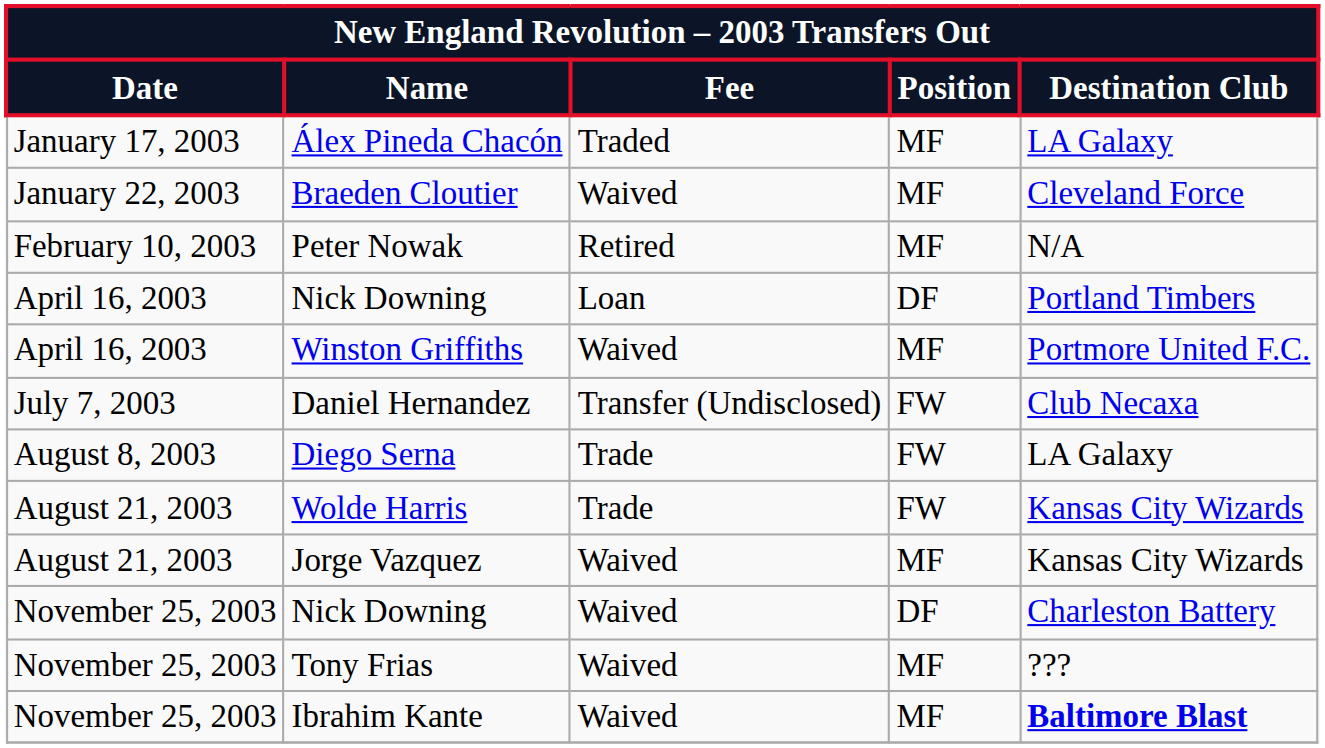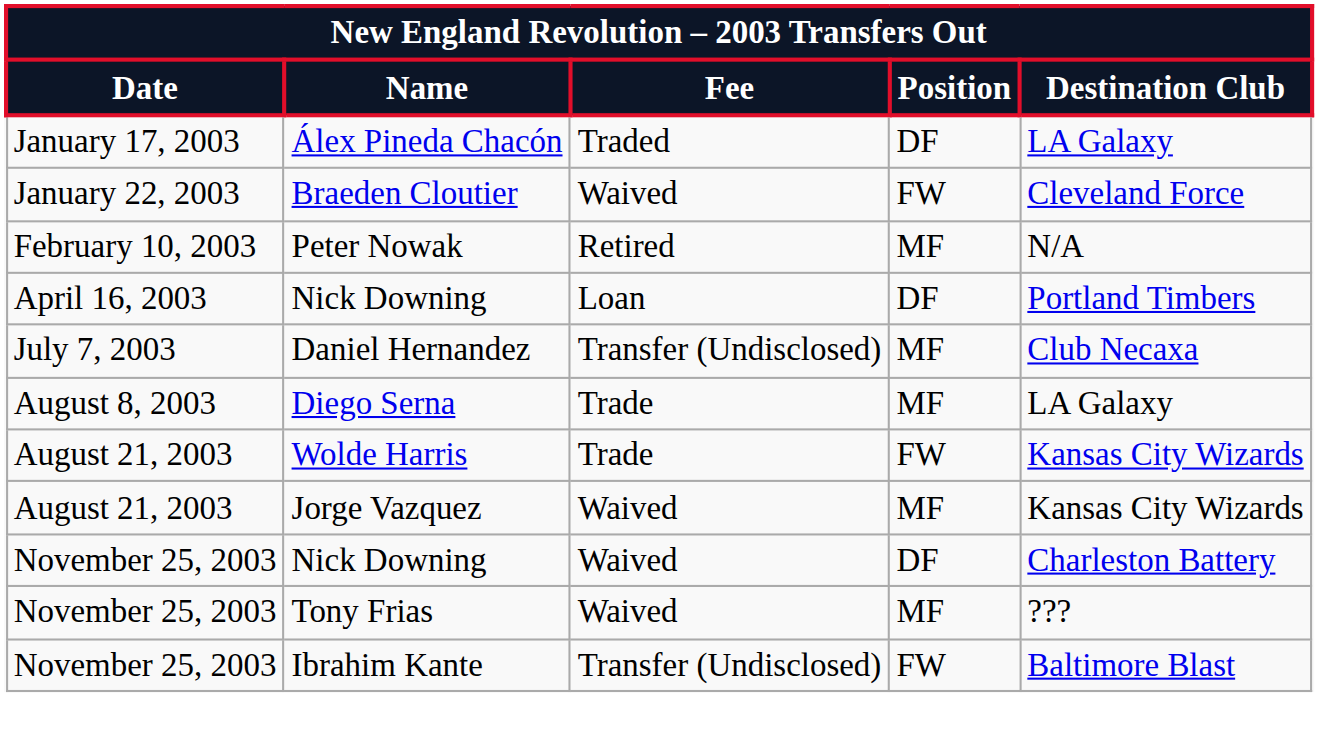 <table class="wikitable">
 <tr>
 <th colspan="5" style="background:#0c1527; color:#fff; border:2px solid #e20e2a; text-align: center; font-weight:bold;">New England Revolution – 2003 Transfers Out</th>
 </tr>
 <tr>
 <th style="background:#0c1527; color:#fff; border:2px solid #e20e2a;" scope="col">Date</th>
 <th style="background:#0c1527; color:#fff; border:2px solid #e20e2a;" scope="col">Name</th>
 <th style="background:#0c1527; color:#fff; border:2px solid #e20e2a;" scope="col">Fee</th>
 <th style="background:#0c1527; color:#fff; border:2px solid #e20e2a;" scope="col">Position</th>
 <th style="background:#0c1527; color:#fff; border:2px solid #e20e2a;" scope="col">Destination Club</th>
 </tr>
 <tr>
 <td>January 17, 2003</td>
 <td><a href='#'>Álex Pineda Chacón</a></td>
 <td>Traded</td>
-<td>MF</td>
+<td>DF</td>
 <td> <a href='#'>LA Galaxy</a></td>
 </tr>
 <tr>
 <td>January 22, 2003</td>
 <td><a href='#'>Braeden Cloutier</a></td>
 <td>Waived</td>
-<td>MF</td>
+<td>FW</td>
 <td> <a href='#'>Cleveland Force</a></td>
 </tr>
 <tr>
 <td>February 10, 2003</td>
 <td>Peter Nowak</td>
 <td>Retired </td>
 <td>MF</td>
 <td>N/A</td>
 </tr>
 <tr>
 <td>April 16, 2003</td>
 <td>Nick Downing</td>
 <td>Loan</td>
 <td>DF</td>
 <td> <a href='#'>Portland Timbers</a></td>
 </tr>
 <tr>
-<td>April 16, 2003</td>
-<td><a href='#'>Winston Griffiths</a></td>
-<td>Waived</td>
-<td>MF</td>
-<td> <a href='#'>Portmore United F.C.</a></td>
-</tr>
-<tr>
 <td>July 7, 2003</td>
 <td>Daniel Hernandez</td>
 <td>Transfer (Undisclosed)</td>
-<td>FW</td>
+<td>MF</td>
 <td> <a href='#'>Club Necaxa</a></td>
 </tr>
 <tr>
 <td>August 8, 2003</td>
 <td><a href='#'>Diego Serna</a></td>
 <td>Trade </td>
-<td>FW</td>
+<td>MF</td>
 <td> LA Galaxy</td>
 </tr>
 <tr>
 <td>August 21, 2003</td>
 <td><a href='#'>Wolde Harris</a></td>
 <td>Trade</td>
 <td>FW</td>
 <td> <a href='#'>Kansas City Wizards</a></td>
 </tr>
 <tr>
 <td>August 21, 2003</td>
 <td>Jorge Vazquez</td>
 <td>Waived</td>
 <td>MF</td>
 <td> Kansas City Wizards</td>
 </tr>
 <tr>
 <td>November 25, 2003</td>
 <td>Nick Downing</td>
 <td>Waived</td>
 <td>DF</td>
 <td> <a href='#'>Charleston Battery</a></td>
 </tr>
 <tr>
 <td>November 25, 2003</td>
 <td>Tony Frias</td>
 <td>Waived</td>
 <td>MF</td>
 <td>???</td>
 </tr>
 <tr>
 <td>November 25, 2003</td>
 <td>Ibrahim Kante</td>
-<td>Waived</td>
-<td>MF</td>
-<td><strong> <a href='#'>Baltimore Blast</a></strong></td>
+<td>Transfer (Undisclosed)</td>
+<td>FW</td>
+<td> <a href='#'>Baltimore Blast</a></td>
 </tr>
 <tr>
 </tr>
 </table>
